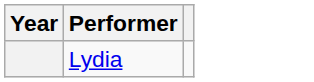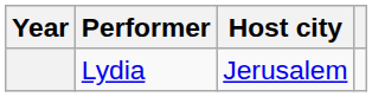 <table class="wikitable plainrowheaders" style="font-size:95%;">
 <tr>
 <th>Year</th>
 <th>Performer</th>
+<th>Host city</th>
 <th></th>
 </tr>
 <tr>
 <th scope="row"></th>
 <td><a href='#'>Lydia</a></td>
+<td> <a href='#'>Jerusalem</a></td>
 <td></td>
 </tr>
 </table>
